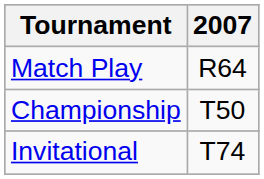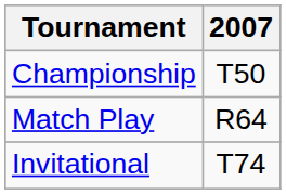 <table class="wikitable" style="text-align:center;">
 <tr>
 <th>Tournament</th>
 <th>2007</th>
 </tr>
 <tr>
+<td align="left"><a href='#'>Championship</a></td>
+<td>T50</td>
+</tr>
+<tr>
 <td align="left"><a href='#'>Match Play</a></td>
 <td>R64</td>
-</tr>
-<tr>
-<td align="left"><a href='#'>Championship</a></td>
-<td>T50</td>
 </tr>
 <tr>
 <td align="left"><a href='#'>Invitational</a></td>
 <td>T74</td>
 </tr>
 </table>
